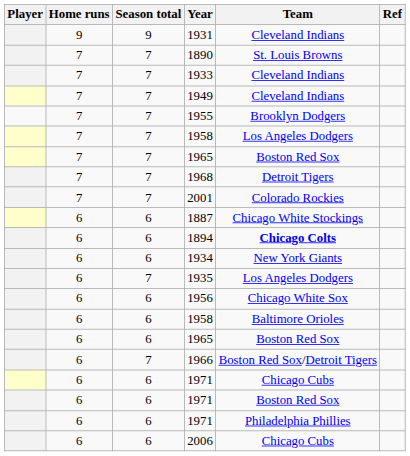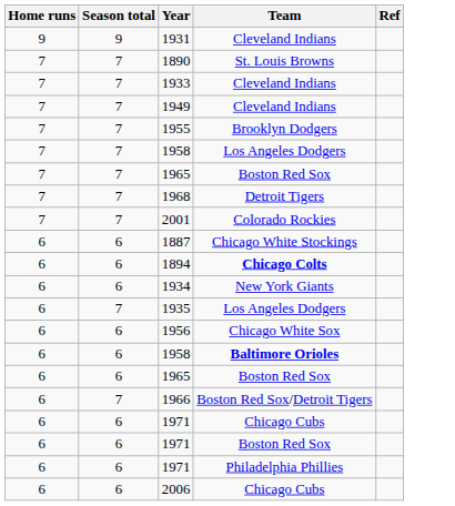 <table class="wikitable sortable plainrowheaders"  style="text-align:center;">
 <tr>
-<th scope="col">Player</th>
 <th scope="col">Home runs</th>
 <th scope="col">Season total</th>
 <th scope="col">Year</th>
 <th scope="col">Team</th>
 <th scope="col" class="unsortable">Ref</th>
 </tr>
 <tr>
-<th scope="row" style="text-align:center"></th>
 <td>9</td>
 <td>9</td>
 <td>1931</td>
 <td><a href='#'>Cleveland Indians</a></td>
 <td></td>
 </tr>
 <tr>
-<th scope="row" style="text-align:center"></th>
 <td>7</td>
 <td>7</td>
 <td>1890</td>
 <td><a href='#'>St. Louis Browns</a></td>
 <td></td>
 </tr>
 <tr>
-<th scope="row" style="text-align:center"></th>
 <td>7</td>
 <td>7</td>
 <td>1933</td>
 <td><a href='#'>Cleveland Indians</a></td>
 <td></td>
 </tr>
 <tr>
-<th scope="row" style="text-align:center; background:#ffc;"><sup></sup></th>
 <td>7</td>
 <td>7</td>
 <td>1949</td>
 <td><a href='#'>Cleveland Indians</a></td>
 <td></td>
 </tr>
 <tr>
-<td></td>
 <td>7</td>
 <td>7</td>
 <td>1955</td>
 <td><a href='#'>Brooklyn Dodgers</a></td>
 <td></td>
 </tr>
 <tr>
-<th scope="row" style="text-align:center; background:#ffc;"><sup></sup></th>
 <td>7</td>
 <td>7</td>
 <td>1958</td>
 <td><a href='#'>Los Angeles Dodgers</a></td>
 <td></td>
 </tr>
 <tr>
-<th scope="row" style="text-align:center; background:#ffc;"><sup></sup></th>
 <td>7</td>
 <td>7</td>
 <td>1965</td>
 <td><a href='#'>Boston Red Sox</a></td>
 <td></td>
 </tr>
 <tr>
-<th scope="row" style="text-align:center"></th>
 <td>7</td>
 <td>7</td>
 <td>1968</td>
 <td><a href='#'>Detroit Tigers</a></td>
 <td></td>
 </tr>
 <tr>
-<th scope="row" style="text-align:center"></th>
 <td>7</td>
 <td>7</td>
 <td>2001</td>
 <td><a href='#'>Colorado Rockies</a></td>
 <td></td>
 </tr>
 <tr>
-<th scope="row" style="text-align:center; background:#ffc;"><sup></sup></th>
 <td>6</td>
 <td>6</td>
 <td>1887</td>
 <td><a href='#'>Chicago White Stockings</a></td>
 <td></td>
 </tr>
 <tr>
-<th scope="row" style="text-align:center"></th>
 <td>6</td>
 <td>6</td>
 <td>1894</td>
 <td><strong><a href='#'>Chicago Colts</a></strong></td>
 <td></td>
 </tr>
 <tr>
-<th scope="row" style="text-align:center"></th>
 <td>6</td>
 <td>6</td>
 <td>1934</td>
 <td><a href='#'>New York Giants</a></td>
 <td></td>
 </tr>
 <tr>
-<th scope="row" style="text-align:center"></th>
 <td>6</td>
 <td>7</td>
 <td>1935</td>
 <td><a href='#'>Los Angeles Dodgers</a></td>
 <td></td>
 </tr>
 <tr>
-<th scope="row" style="text-align:center"></th>
 <td>6</td>
 <td>6</td>
 <td>1956</td>
 <td><a href='#'>Chicago White Sox</a></td>
 <td></td>
 </tr>
 <tr>
-<th scope="row" style="text-align:center"></th>
 <td>6</td>
 <td>6</td>
 <td>1958</td>
-<td><a href='#'>Baltimore Orioles</a></td>
+<td><strong><a href='#'>Baltimore Orioles</a></strong></td>
 <td></td>
 </tr>
 <tr>
-<th scope="row" style="text-align:center"></th>
 <td>6</td>
 <td>6</td>
 <td>1965</td>
 <td><a href='#'>Boston Red Sox</a></td>
 <td></td>
 </tr>
 <tr>
-<th scope="row" style="text-align:center"></th>
 <td>6</td>
 <td>7</td>
 <td>1966</td>
 <td><a href='#'>Boston Red Sox</a>/<a href='#'>Detroit Tigers</a></td>
 <td></td>
 </tr>
 <tr>
-<th scope="row" style="text-align:center; background:#ffc;"><sup></sup></th>
 <td>6</td>
 <td>6</td>
 <td>1971</td>
 <td><a href='#'>Chicago Cubs</a></td>
 <td></td>
 </tr>
 <tr>
-<th scope="row" style="text-align:center"></th>
 <td>6</td>
 <td>6</td>
 <td>1971</td>
 <td><a href='#'>Boston Red Sox</a></td>
 <td></td>
 </tr>
 <tr>
-<th scope="row" style="text-align:center"></th>
 <td>6</td>
 <td>6</td>
 <td>1971</td>
 <td><a href='#'>Philadelphia Phillies</a></td>
 <td></td>
 </tr>
 <tr>
-<th scope="row" style="text-align:center"></th>
 <td>6</td>
 <td>6</td>
 <td>2006</td>
 <td><a href='#'>Chicago Cubs</a></td>
 <td></td>
 </tr>
 </table>
